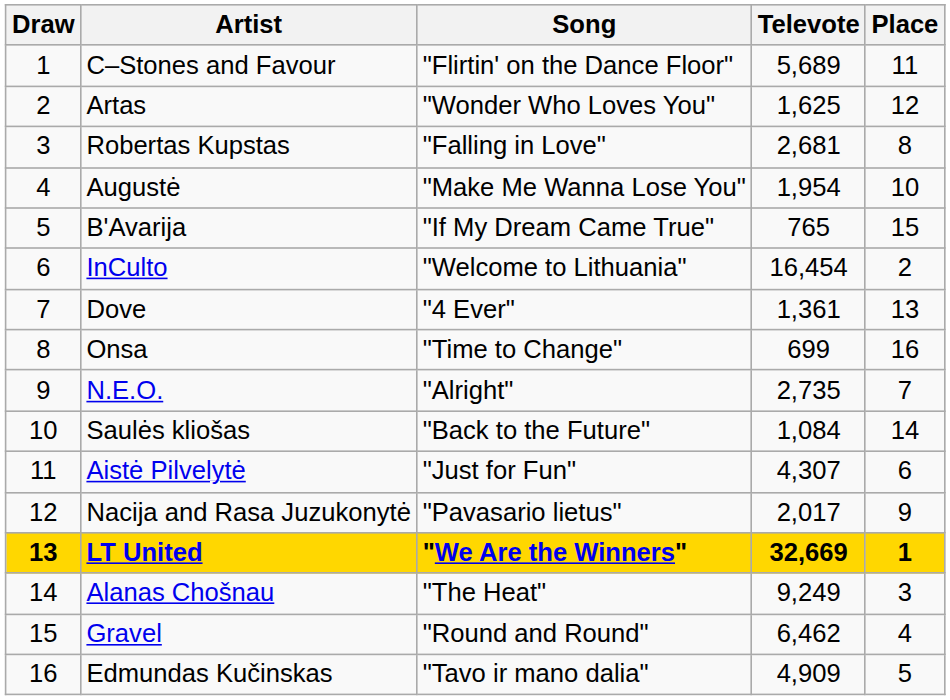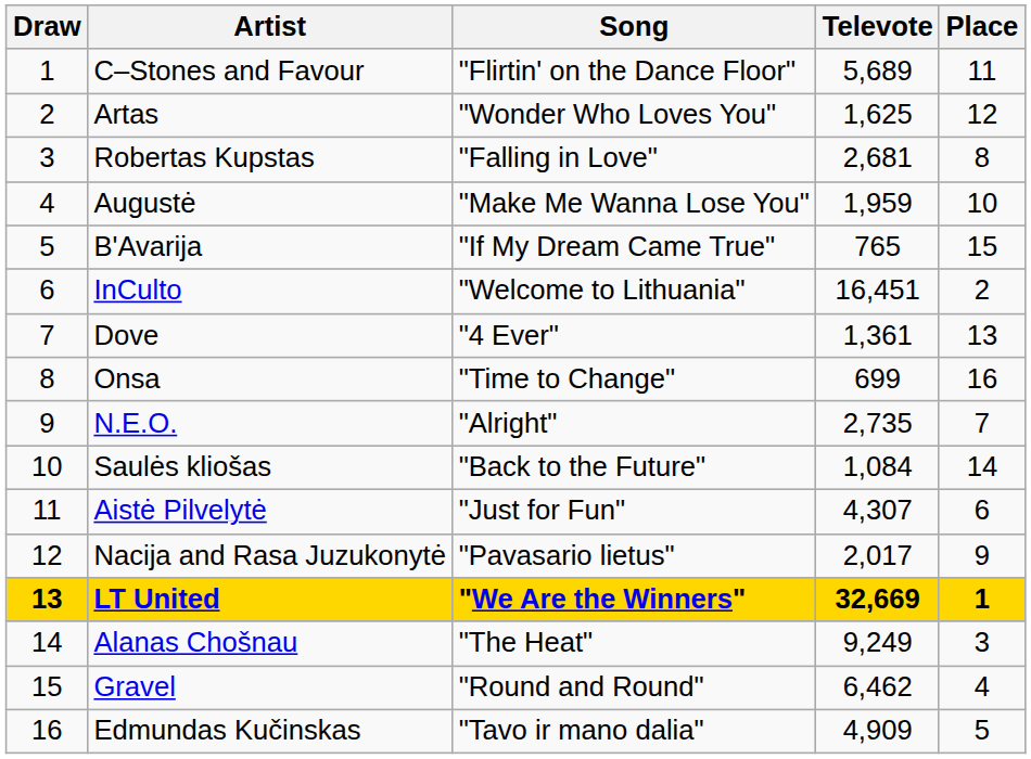 <table class="sortable wikitable" style="margin: 1em auto 1em auto; text-align:center">
 <tr>
 <th>Draw</th>
 <th>Artist</th>
 <th>Song</th>
 <th>Televote</th>
 <th>Place</th>
 </tr>
 <tr>
 <td>1</td>
 <td align="left">C–Stones and Favour</td>
 <td align="left">"Flirtin' on the Dance Floor"</td>
 <td>5,689</td>
 <td>11</td>
 </tr>
 <tr>
 <td>2</td>
 <td align="left">Artas</td>
 <td align="left">"Wonder Who Loves You"</td>
 <td>1,625</td>
 <td>12</td>
 </tr>
 <tr>
 <td>3</td>
 <td align="left">Robertas Kupstas</td>
 <td align="left">"Falling in Love"</td>
 <td>2,681</td>
 <td>8</td>
 </tr>
 <tr>
 <td>4</td>
 <td align="left">Augustė</td>
 <td align="left">"Make Me Wanna Lose You"</td>
-<td>1,954</td>
+<td>1,959</td>
 <td>10</td>
 </tr>
 <tr>
 <td>5</td>
 <td align="left">B'Avarija</td>
 <td align="left">"If My Dream Came True"</td>
 <td>765</td>
 <td>15</td>
 </tr>
 <tr>
 <td>6</td>
 <td align="left"><a href='#'>InCulto</a></td>
 <td align="left">"Welcome to Lithuania"</td>
-<td>16,454</td>
+<td>16,451</td>
 <td>2</td>
 </tr>
 <tr>
 <td>7</td>
 <td align="left">Dove</td>
 <td align="left">"4 Ever"</td>
 <td>1,361</td>
 <td>13</td>
 </tr>
 <tr>
 <td>8</td>
 <td align="left">Onsa</td>
 <td align="left">"Time to Change"</td>
 <td>699</td>
 <td>16</td>
 </tr>
 <tr>
 <td>9</td>
 <td align="left"><a href='#'>N.E.O.</a></td>
 <td align="left">"Alright"</td>
 <td>2,735</td>
 <td>7</td>
 </tr>
 <tr>
 <td>10</td>
 <td align="left">Saulės kliošas</td>
 <td align="left">"Back to the Future"</td>
 <td>1,084</td>
 <td>14</td>
 </tr>
 <tr>
 <td>11</td>
 <td align="left"><a href='#'>Aistė Pilvelytė</a></td>
 <td align="left">"Just for Fun"</td>
 <td>4,307</td>
 <td>6</td>
 </tr>
 <tr>
 <td>12</td>
 <td align="left">Nacija and Rasa Juzukonytė</td>
 <td align="left">"Pavasario lietus"</td>
 <td>2,017</td>
 <td>9</td>
 </tr>
 <tr style="font-weight:bold; background:gold;">
 <td>13</td>
 <td align="left"><a href='#'>LT United</a></td>
 <td align="left">"<a href='#'>We Are the Winners</a>"</td>
 <td>32,669</td>
 <td>1</td>
 </tr>
 <tr>
 <td>14</td>
 <td align="left"><a href='#'>Alanas Chošnau</a></td>
 <td align="left">"The Heat"</td>
 <td>9,249</td>
 <td>3</td>
 </tr>
 <tr>
 <td>15</td>
 <td align="left"><a href='#'>Gravel</a></td>
 <td align="left">"Round and Round"</td>
 <td>6,462</td>
 <td>4</td>
 </tr>
 <tr>
 <td>16</td>
 <td align="left">Edmundas Kučinskas</td>
 <td align="left">"Tavo ir mano dalia"</td>
 <td>4,909</td>
 <td>5</td>
 </tr>
 </table>
